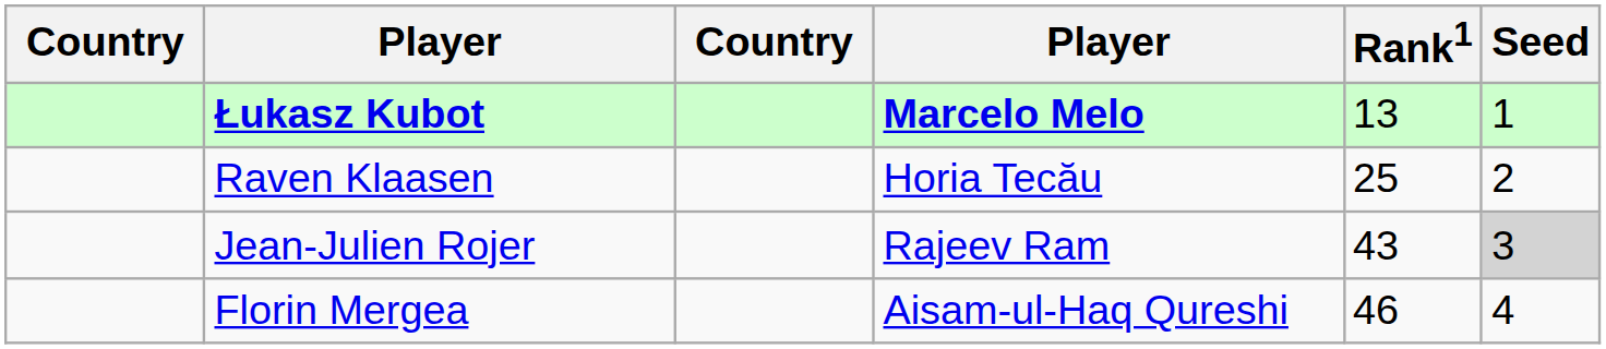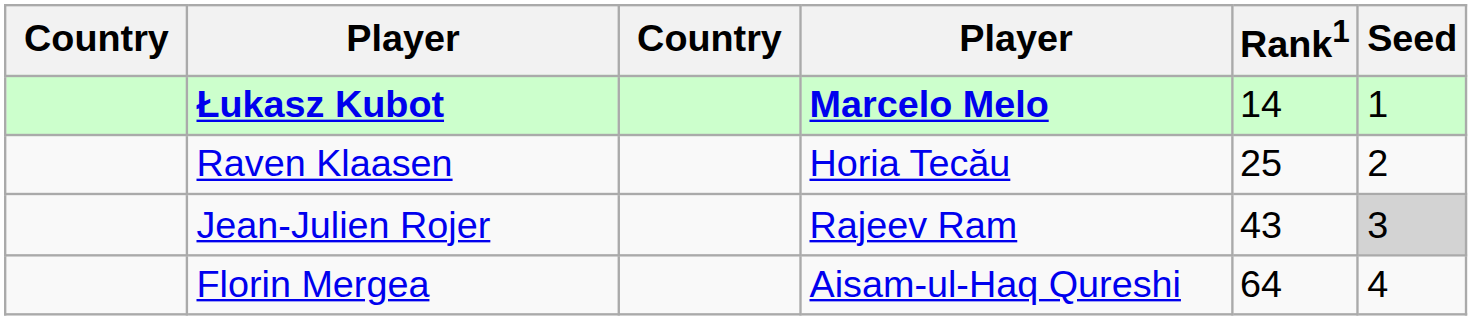 <table class="sortable wikitable">
 <tr>
 <th width="70">Country</th>
 <th width="175">Player</th>
 <th width="70">Country</th>
 <th width="175">Player</th>
 <th>Rank<sup>1</sup></th>
 <th>Seed</th>
 </tr>
 <tr style="background:#cfc;">
 <td></td>
 <td><strong><a href='#'>Łukasz Kubot</a></strong></td>
 <td></td>
 <td><strong><a href='#'>Marcelo Melo</a></strong></td>
-<td>13</td>
+<td>14</td>
 <td>1</td>
 </tr>
 <tr>
 <td></td>
 <td><a href='#'>Raven Klaasen</a></td>
 <td></td>
 <td><a href='#'>Horia Tecău</a></td>
 <td>25</td>
 <td>2</td>
 </tr>
 <tr>
 <td></td>
 <td><a href='#'>Jean-Julien Rojer</a></td>
 <td></td>
 <td><a href='#'>Rajeev Ram</a></td>
 <td>43</td>
 <td style="background: lightgrey;">3</td>
 </tr>
 <tr>
 <td></td>
 <td><a href='#'>Florin Mergea</a></td>
 <td></td>
 <td><a href='#'>Aisam-ul-Haq Qureshi</a></td>
-<td>46</td>
+<td>64</td>
 <td>4</td>
 </tr>
 </table>
